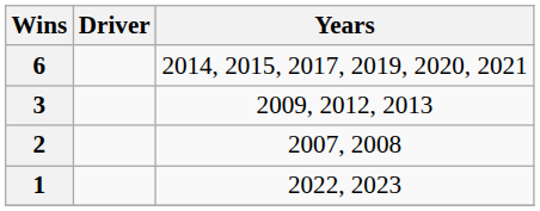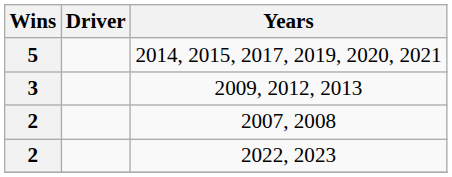 <table class="sortable wikitable plainrowheaders" style="text-align:center">
 <tr>
 <th scope=col>Wins</th>
 <th scope=col>Driver</th>
 <th scope=col>Years</th>
 </tr>
 <tr>
-<th>6</th>
+<th>5</th>
 <td></td>
 <td>2014, 2015, 2017, 2019, 2020, 2021</td>
 </tr>
 <tr>
 <th>3</th>
 <td></td>
 <td>2009, 2012, 2013</td>
 </tr>
 <tr>
 <th>2</th>
 <td></td>
 <td>2007, 2008</td>
 </tr>
 <tr>
-<th>1</th>
+<th>2</th>
 <td></td>
 <td>2022, 2023</td>
 </tr>
 <tr>
 </tr>
 </table>
